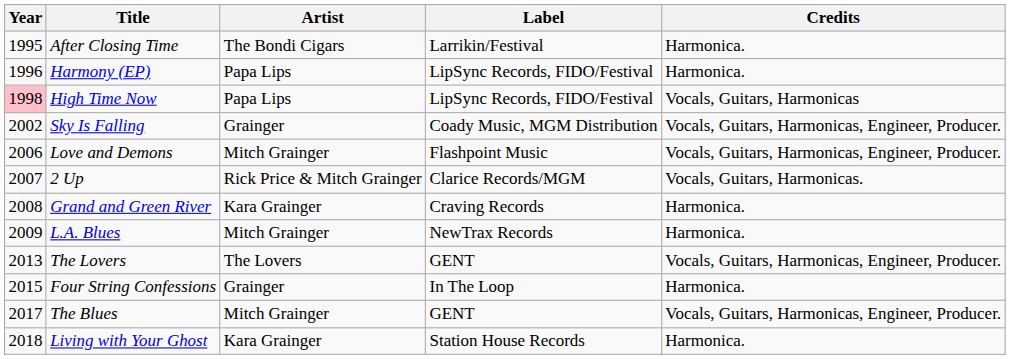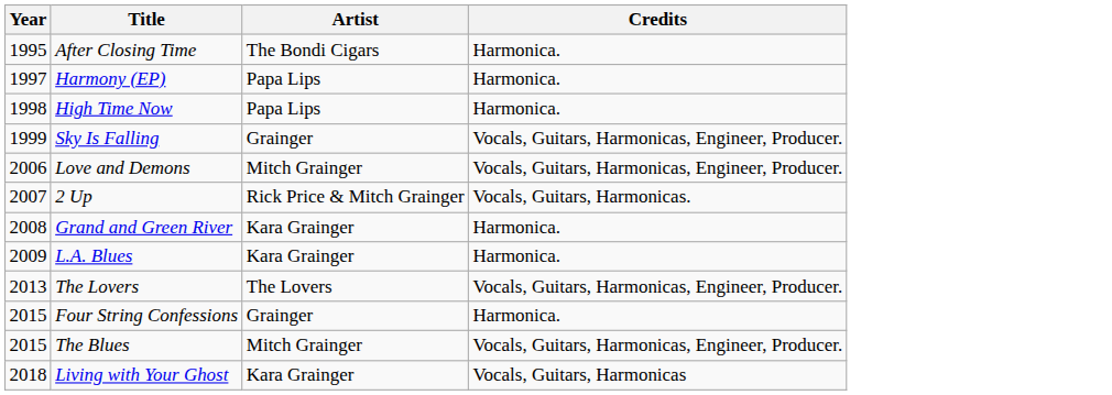 <table class="wikitable">
 <tr>
 <th>Year</th>
 <th>Title</th>
 <th>Artist</th>
-<th>Label</th>
 <th>Credits</th>
 </tr>
 <tr>
 <td>1995</td>
 <td><em>After Closing Time</em></td>
 <td>The Bondi Cigars</td>
-<td>Larrikin/Festival</td>
 <td>Harmonica.</td>
 </tr>
 <tr>
-<td>1996</td>
+<td>1997</td>
 <td><em><a href='#'>Harmony (EP)</a></em></td>
 <td>Papa Lips</td>
-<td>LipSync Records, FIDO/Festival</td>
 <td>Harmonica.</td>
 </tr>
 <tr>
-<td style="background: pink;">1998</td>
+<td>1998</td>
 <td><em><a href='#'>High Time Now</a></em></td>
 <td>Papa Lips</td>
-<td>LipSync Records, FIDO/Festival</td>
-<td>Vocals, Guitars, Harmonicas</td>
+<td>Harmonica.</td>
 </tr>
 <tr>
-<td>2002</td>
+<td>1999</td>
 <td><em><a href='#'>Sky Is Falling</a></em></td>
 <td>Grainger</td>
-<td>Coady Music, MGM Distribution</td>
 <td>Vocals, Guitars, Harmonicas, Engineer, Producer.</td>
 </tr>
 <tr>
 <td>2006</td>
 <td><em>Love and Demons</em></td>
 <td>Mitch Grainger</td>
-<td>Flashpoint Music</td>
 <td>Vocals, Guitars, Harmonicas, Engineer, Producer.</td>
 </tr>
 <tr>
 <td>2007</td>
 <td><em>2 Up</em></td>
 <td>Rick Price & Mitch Grainger</td>
-<td>Clarice Records/MGM</td>
 <td>Vocals, Guitars, Harmonicas.</td>
 </tr>
 <tr>
 <td>2008</td>
 <td><em><a href='#'>Grand and Green River</a></em></td>
 <td>Kara Grainger</td>
-<td>Craving Records</td>
 <td>Harmonica.</td>
 </tr>
 <tr>
 <td>2009</td>
 <td><em><a href='#'>L.A. Blues</a></em></td>
-<td>Mitch Grainger</td>
-<td>NewTrax Records</td>
+<td>Kara Grainger</td>
 <td>Harmonica.</td>
 </tr>
 <tr>
 <td>2013</td>
 <td><em>The Lovers</em></td>
 <td>The Lovers</td>
-<td>GENT</td>
 <td>Vocals, Guitars, Harmonicas, Engineer, Producer.</td>
 </tr>
 <tr>
 <td>2015</td>
 <td><em>Four String Confessions</em></td>
 <td>Grainger</td>
-<td>In The Loop</td>
 <td>Harmonica.</td>
 </tr>
 <tr>
-<td>2017</td>
+<td>2015</td>
 <td><em>The Blues</em></td>
 <td>Mitch Grainger</td>
-<td>GENT</td>
 <td>Vocals, Guitars, Harmonicas, Engineer, Producer.</td>
 </tr>
 <tr>
 <td>2018</td>
 <td><em><a href='#'>Living with Your Ghost</a></em></td>
 <td>Kara Grainger</td>
-<td>Station House Records</td>
-<td>Harmonica.</td>
+<td>Vocals, Guitars, Harmonicas</td>
 </tr>
 </table>
